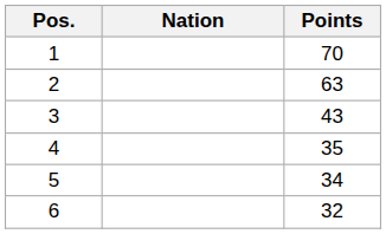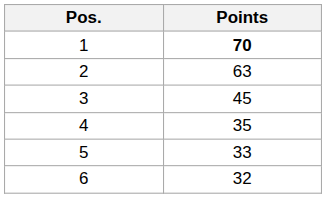 <table class="wikitable gauche" cellspacing="1" cellpadding="2"  width="300px">
 <tr align="center" bgcolor="#EFEFEF">
 <th width="70px">Pos.</th>
-<th>Nation</th>
 <th width="70px">Points</th>
 </tr>
 <tr align="center" valign="top" bgcolor="#FFFFFF">
 <td>1</td>
-<td align="left"></td>
-<td>70</td>
+<td><strong>70</strong></td>
 </tr>
 <tr align="center" valign="top" bgcolor="#FFFFFF">
 <td>2</td>
-<td align="left"></td>
 <td>63</td>
 </tr>
 <tr align="center" valign="top" bgcolor="#FFFFFF">
 <td>3</td>
-<td align="left"></td>
-<td>43</td>
+<td>45</td>
 </tr>
 <tr align="center" valign="top" bgcolor="#FFFFFF">
 <td>4</td>
-<td align="left"></td>
 <td>35</td>
 </tr>
 <tr align="center" valign="top" bgcolor="#FFFFFF">
 <td>5</td>
-<td align="left"></td>
-<td>34</td>
+<td>33</td>
 </tr>
 <tr align="center" valign="top" bgcolor="#FFFFFF">
 <td>6</td>
-<td align="left"></td>
 <td>32</td>
 </tr>
 </table>
